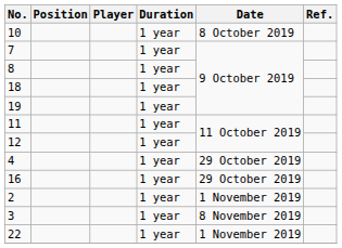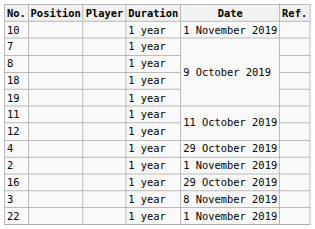 <table class="wikitable">
 <tr>
 <th scope="col">No.</th>
 <th scope="col">Position</th>
 <th scope="col">Player</th>
 <th scope="col">Duration</th>
 <th scope="col">Date</th>
 <th scope="col">Ref.</th>
 </tr>
 <tr>
 <td>10</td>
 <td></td>
 <td align="left"></td>
 <td>1 year</td>
-<td>8 October 2019</td>
+<td>1 November 2019</td>
 <td></td>
 </tr>
 <tr>
 <td>7</td>
 <td></td>
 <td align="left"></td>
 <td>1 year</td>
 <td rowspan="4">9 October 2019</td>
 <td></td>
 </tr>
 <tr>
 <td>8</td>
 <td></td>
 <td align="left"></td>
 <td>1 year</td>
 <td></td>
 </tr>
 <tr>
 <td>18</td>
 <td></td>
 <td align="left"></td>
 <td>1 year</td>
 <td></td>
 </tr>
 <tr>
 <td>19</td>
 <td></td>
 <td align="left"></td>
 <td>1 year</td>
 <td></td>
 </tr>
 <tr>
 <td>11</td>
 <td></td>
 <td align="left"></td>
 <td>1 year</td>
 <td rowspan="2">11 October 2019</td>
 <td></td>
 </tr>
 <tr>
 <td>12</td>
 <td></td>
 <td align="left"></td>
 <td>1 year</td>
 <td></td>
 </tr>
 <tr>
 <td>4</td>
 <td></td>
 <td align="left"></td>
 <td>1 year</td>
 <td>29 October 2019</td>
 <td></td>
 </tr>
 <tr>
+<td>2</td>
+<td></td>
+<td align="left"></td>
+<td>1 year</td>
+<td>1 November 2019</td>
+<td></td>
+</tr>
+<tr>
 <td>16</td>
 <td></td>
 <td align="left"></td>
 <td>1 year</td>
 <td>29 October 2019</td>
-<td></td>
-</tr>
-<tr>
-<td>2</td>
-<td></td>
-<td align="left"></td>
-<td>1 year</td>
-<td>1 November 2019</td>
 <td></td>
 </tr>
 <tr>
 <td>3</td>
 <td></td>
 <td align="left"></td>
 <td>1 year</td>
 <td>8 November 2019</td>
 <td></td>
 </tr>
 <tr>
 <td>22</td>
 <td></td>
 <td align="left"></td>
 <td>1 year</td>
 <td>1 November 2019</td>
 <td></td>
 </tr>
 <tr>
 </tr>
 </table>
